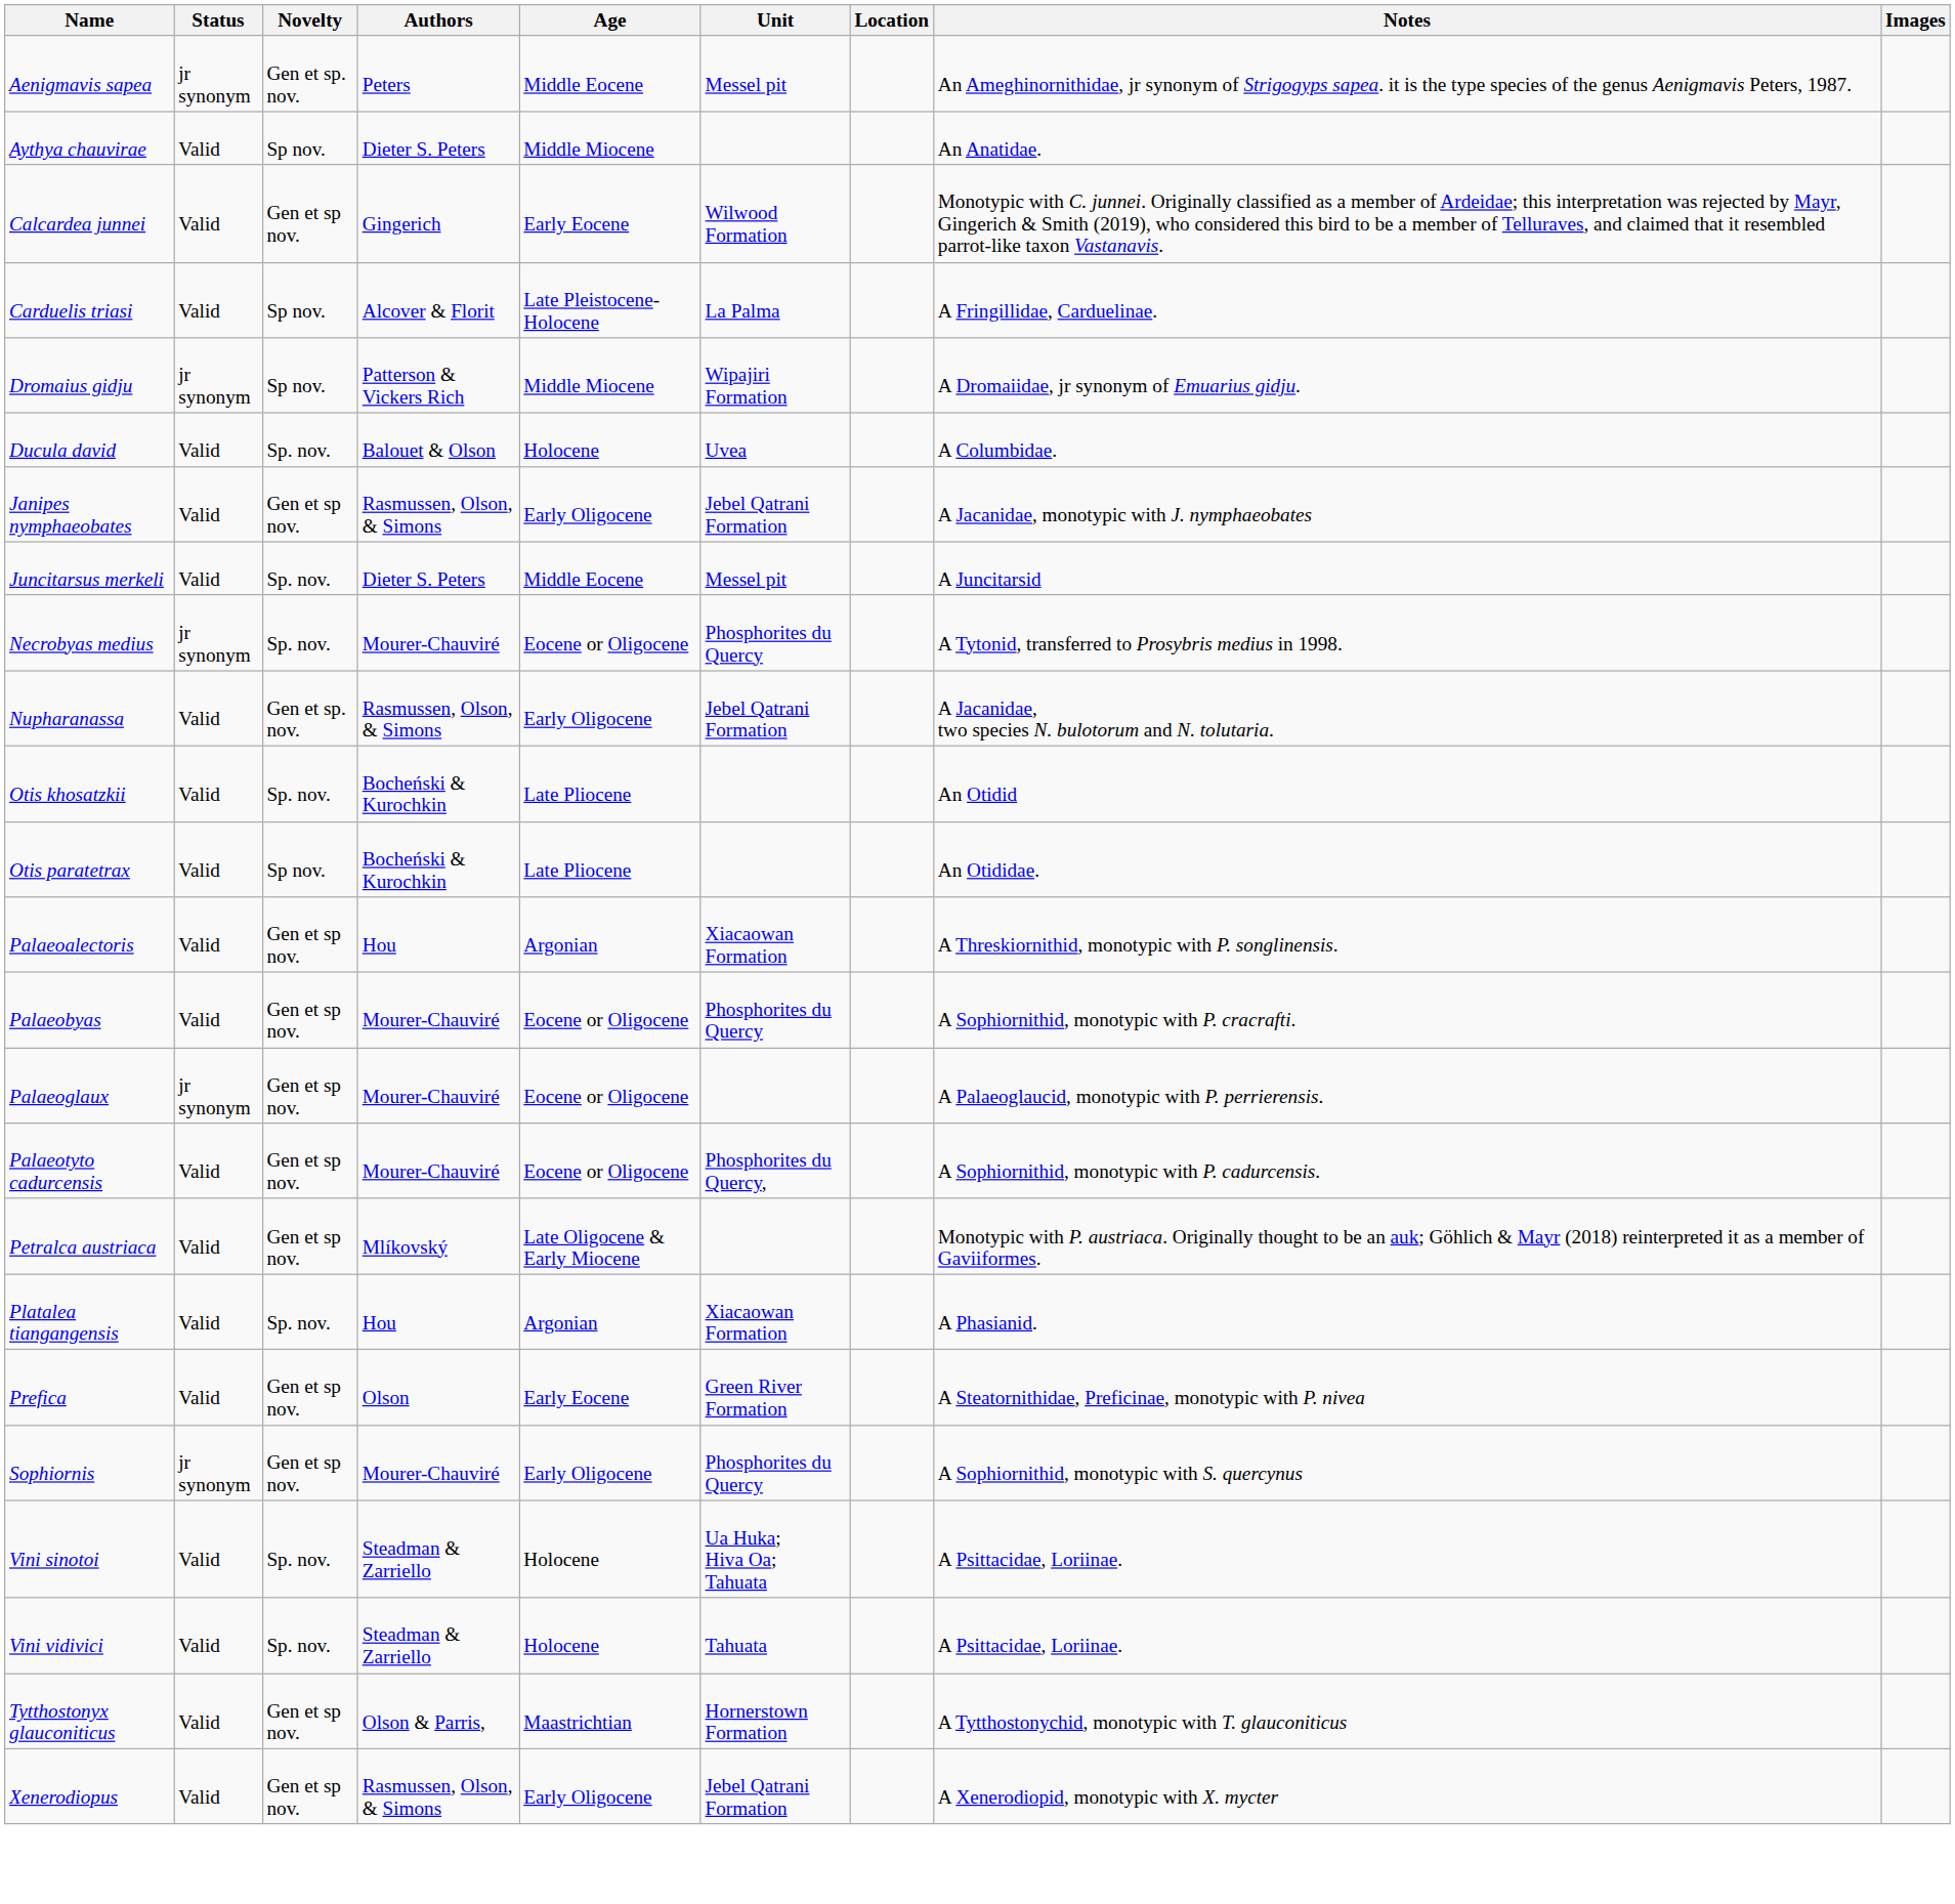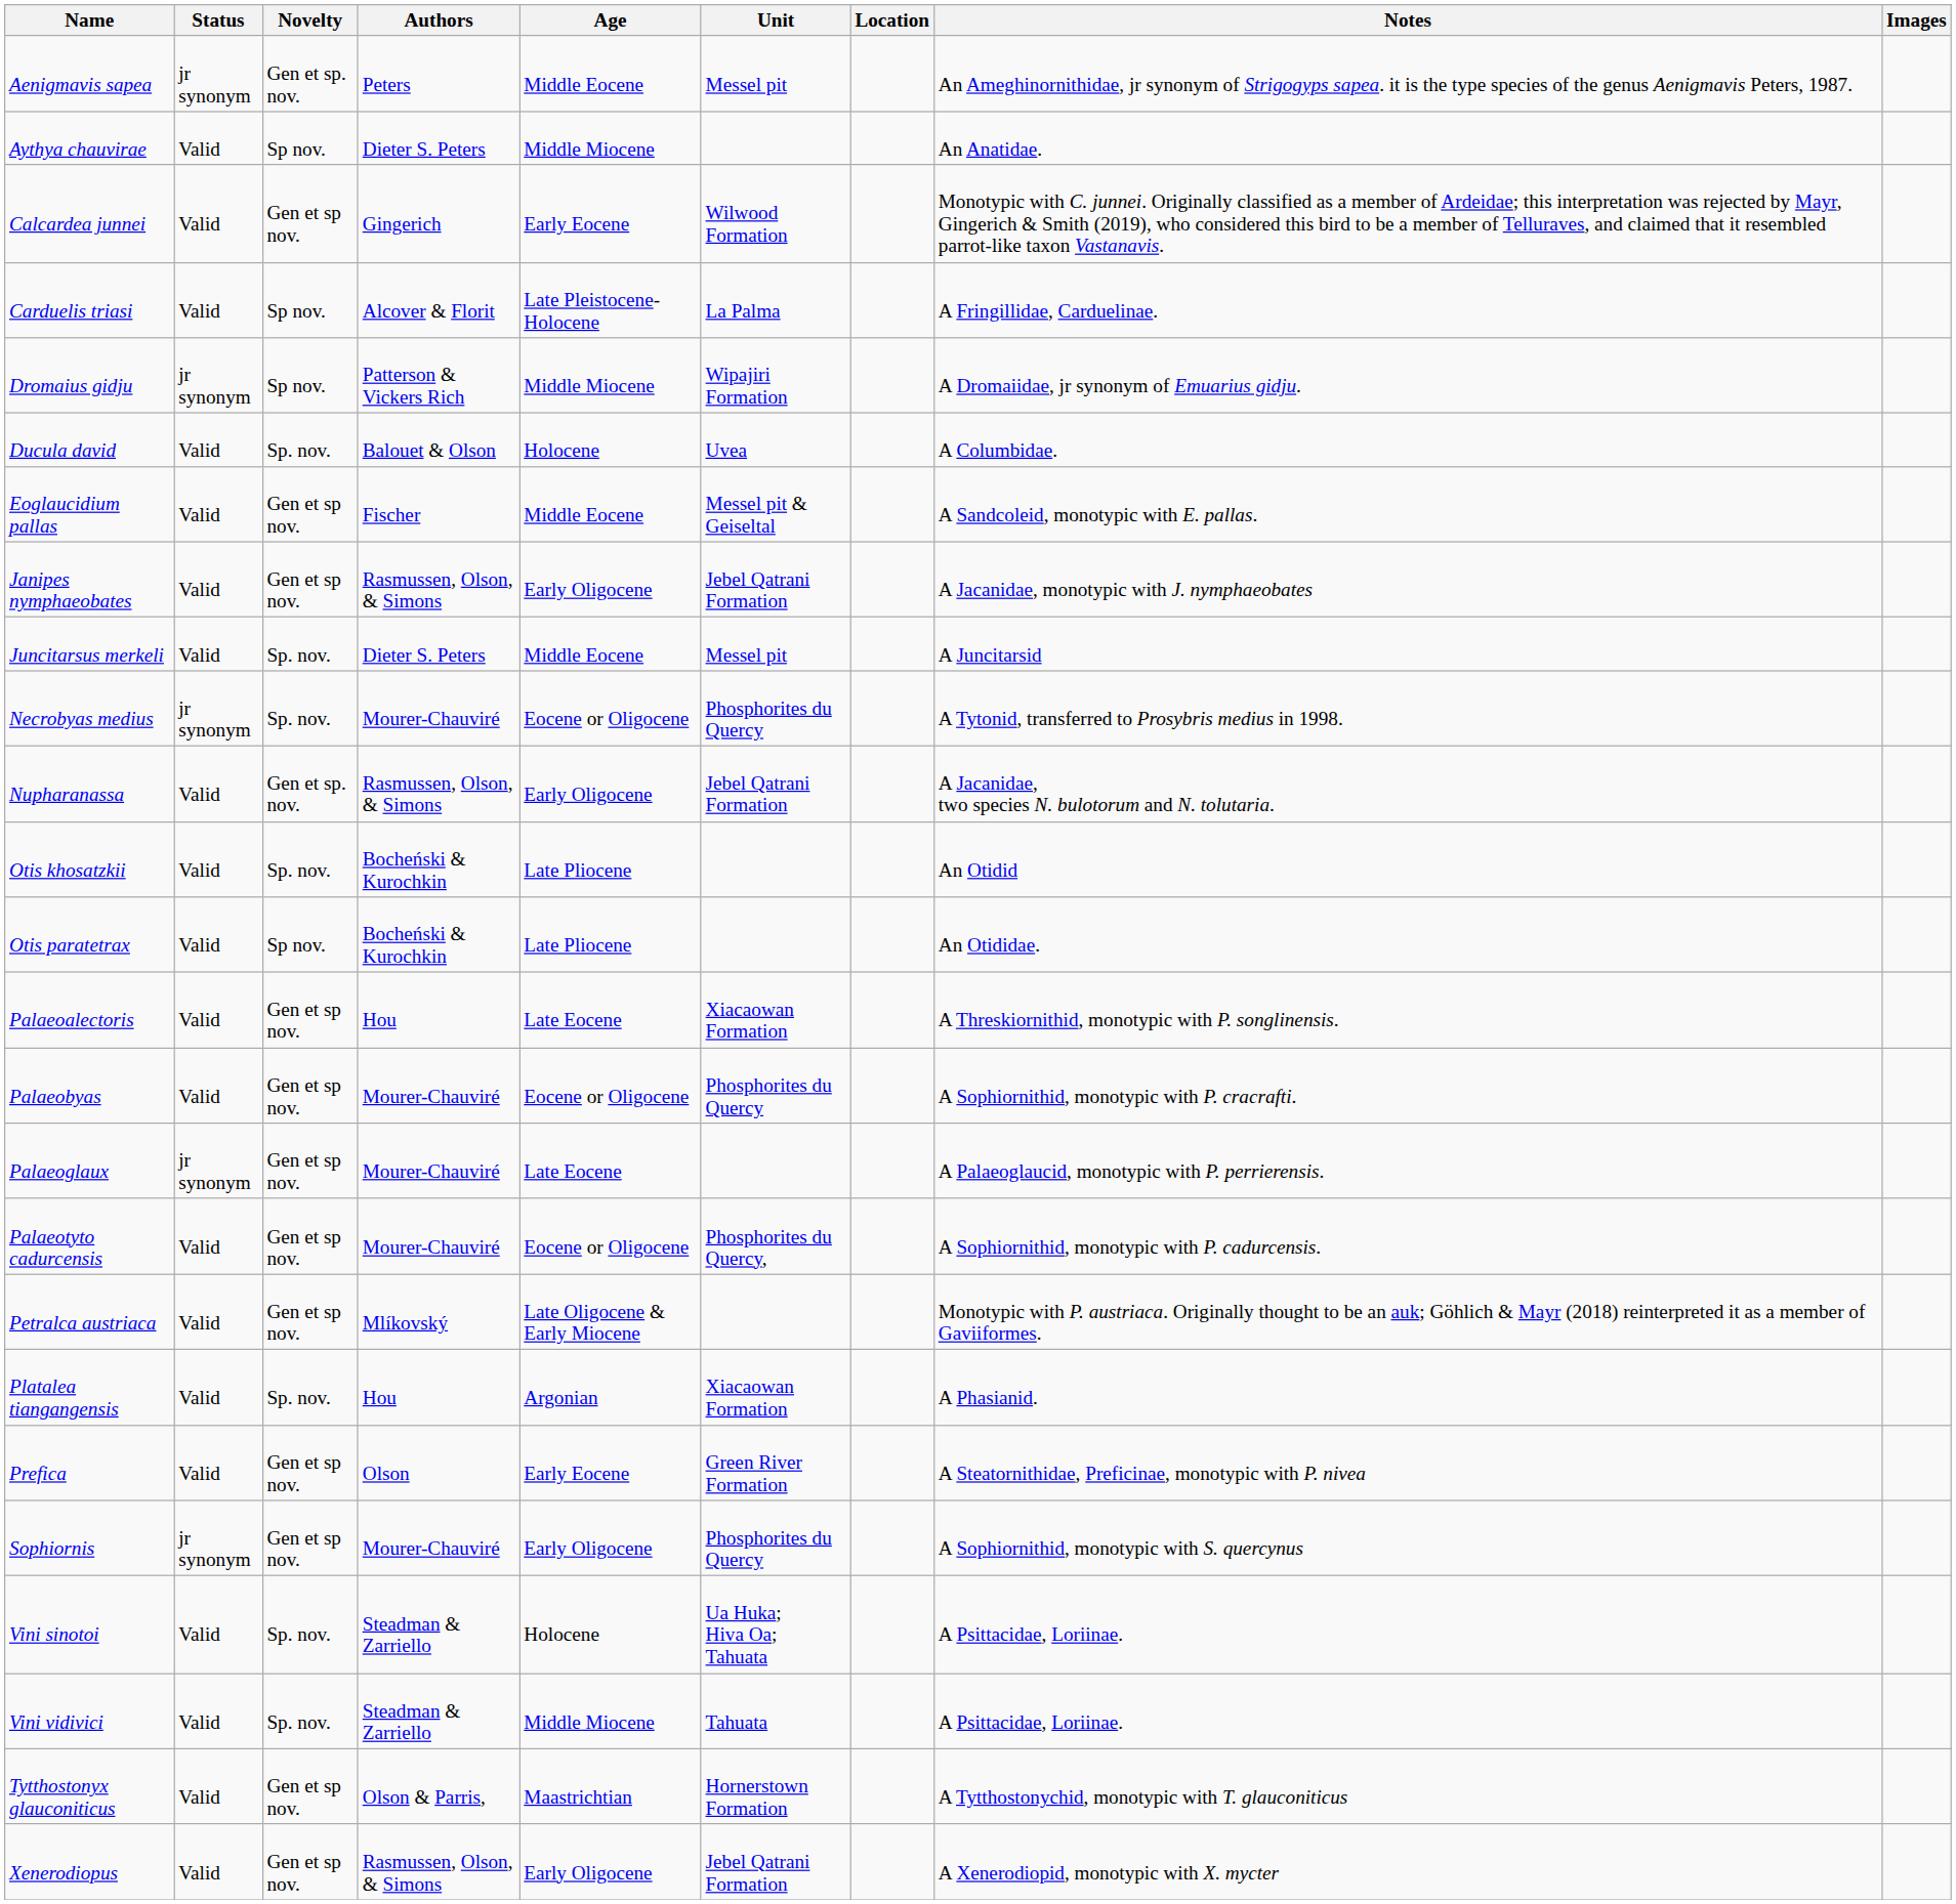 <table class="wikitable sortable" align="center" width="100%">
 <tr>
 <th>Name</th>
 <th>Status</th>
 <th>Novelty</th>
 <th>Authors</th>
 <th>Age</th>
 <th>Unit</th>
 <th>Location</th>
 <th>Notes</th>
 <th>Images</th>
 </tr>
 <tr>
 <td><br><em><a href='#'>Aenigmavis sapea</a></em> </td>
 <td><br>jr synonym</td>
 <td><br>Gen et sp. nov.</td>
 <td><br><a href='#'>Peters</a></td>
 <td><br><a href='#'>Middle Eocene</a></td>
 <td><br><a href='#'>Messel pit</a></td>
 <td><br></td>
 <td><br>An <a href='#'>Ameghinornithidae</a>, jr synonym of <em><a href='#'>Strigogyps sapea</a></em>. it is the type species of the genus <em>Aenigmavis</em> Peters, 1987.</td>
 <td></td>
 </tr>
 <tr>
 <td><br><em><a href='#'>Aythya chauvirae</a></em> </td>
 <td><br>Valid</td>
 <td><br>Sp nov.</td>
 <td><br><a href='#'>Dieter S. Peters</a></td>
 <td><br><a href='#'>Middle Miocene</a></td>
 <td></td>
 <td><br></td>
 <td><br>An <a href='#'>Anatidae</a>.</td>
 <td></td>
 </tr>
 <tr>
 <td><br><em><a href='#'>Calcardea junnei</a></em> </td>
 <td><br>Valid</td>
 <td><br>Gen et sp nov.</td>
 <td><br><a href='#'>Gingerich</a></td>
 <td><br><a href='#'>Early Eocene</a></td>
 <td><br><a href='#'>Wilwood Formation</a></td>
 <td><br></td>
 <td><br>Monotypic with <em>C. junnei</em>. Originally classified as a member of <a href='#'>Ardeidae</a>; this interpretation was rejected by <a href='#'>Mayr</a>, Gingerich & Smith (2019), who considered this bird to be a member of <a href='#'>Telluraves</a>, and claimed that it resembled parrot-like taxon <em><a href='#'>Vastanavis</a></em>.</td>
 <td></td>
 </tr>
 <tr>
 <td><br><em><a href='#'>Carduelis triasi</a></em> </td>
 <td><br>Valid</td>
 <td><br>Sp nov.</td>
 <td><br><a href='#'>Alcover</a> & <a href='#'>Florit</a></td>
 <td><br><a href='#'>Late Pleistocene</a>-<a href='#'>Holocene</a></td>
 <td><br><a href='#'>La Palma</a></td>
 <td><br></td>
 <td><br>A <a href='#'>Fringillidae</a>, <a href='#'>Carduelinae</a>.</td>
 <td></td>
 </tr>
 <tr>
 <td><br><em><a href='#'>Dromaius gidju</a></em> </td>
 <td><br>jr synonym</td>
 <td><br>Sp nov.</td>
 <td><br><a href='#'>Patterson</a> & <a href='#'>Vickers Rich</a></td>
 <td><br><a href='#'>Middle Miocene</a></td>
 <td><br><a href='#'>Wipajiri Formation</a></td>
 <td><br></td>
 <td><br>A <a href='#'>Dromaiidae</a>,  jr synonym of <em><a href='#'>Emuarius gidju</a></em>.</td>
 <td></td>
 </tr>
 <tr>
 <td><br><em><a href='#'>Ducula david</a></em> </td>
 <td><br>Valid</td>
 <td><br>Sp. nov.</td>
 <td><br><a href='#'>Balouet</a> & <a href='#'>Olson</a></td>
 <td><br><a href='#'>Holocene</a></td>
 <td><br><a href='#'>Uvea</a></td>
 <td><br></td>
 <td><br>A <a href='#'>Columbidae</a>.</td>
 <td></td>
 </tr>
 <tr>
+<td><br><em><a href='#'>Eoglaucidium pallas</a></em> </td>
+<td><br>Valid</td>
+<td><br>Gen et sp nov.</td>
+<td><br><a href='#'>Fischer</a></td>
+<td><br><a href='#'>Middle Eocene</a></td>
+<td><br><a href='#'>Messel pit</a> & <a href='#'>Geiseltal</a></td>
+<td><br></td>
+<td><br>A <a href='#'>Sandcoleid</a>, monotypic with <em>E. pallas</em>.</td>
+<td></td>
+</tr>
+<tr>
 <td><br><em><a href='#'>Janipes nymphaeobates</a></em> </td>
 <td><br>Valid</td>
 <td><br>Gen et sp nov.</td>
 <td><br><a href='#'>Rasmussen</a>, <a href='#'>Olson</a>, & <a href='#'>Simons</a></td>
 <td><br><a href='#'>Early Oligocene</a></td>
 <td><br><a href='#'>Jebel Qatrani Formation</a></td>
 <td><br></td>
 <td><br>A <a href='#'>Jacanidae</a>, monotypic with <em>J. nymphaeobates</em></td>
 <td></td>
 </tr>
 <tr>
 <td><br><em><a href='#'>Juncitarsus merkeli</a></em> </td>
 <td><br>Valid</td>
 <td><br>Sp. nov.</td>
 <td><br><a href='#'>Dieter S. Peters</a></td>
 <td><br><a href='#'>Middle Eocene</a></td>
 <td><br><a href='#'>Messel pit</a></td>
 <td><br></td>
 <td><br>A <a href='#'>Juncitarsid</a></td>
 <td></td>
 </tr>
 <tr>
 <td><br><em><a href='#'>Necrobyas medius</a></em> </td>
 <td><br>jr synonym</td>
 <td><br>Sp. nov.</td>
 <td><br><a href='#'>Mourer-Chauviré</a></td>
 <td><br><a href='#'>Eocene</a> or <a href='#'>Oligocene</a></td>
 <td><br><a href='#'>Phosphorites du Quercy</a></td>
 <td><br></td>
 <td><br>A <a href='#'>Tytonid</a>, transferred to <em>Prosybris medius</em> in 1998.</td>
 <td></td>
 </tr>
 <tr>
 <td><br><em><a href='#'>Nupharanassa</a></em> </td>
 <td><br>Valid</td>
 <td><br>Gen et sp. nov.</td>
 <td><br><a href='#'>Rasmussen</a>, <a href='#'>Olson</a>,  & <a href='#'>Simons</a></td>
 <td><br><a href='#'>Early Oligocene</a></td>
 <td><br><a href='#'>Jebel Qatrani Formation</a></td>
 <td><br></td>
 <td><br>A <a href='#'>Jacanidae</a>, <br>two species <em>N. bulotorum</em> and <em>N. tolutaria</em>.</td>
 <td></td>
 </tr>
 <tr>
 <td><br><em><a href='#'>Otis khosatzkii</a></em> </td>
 <td><br>Valid</td>
 <td><br>Sp. nov.</td>
 <td><br><a href='#'>Bocheński</a> & <a href='#'>Kurochkin</a></td>
 <td><br><a href='#'>Late Pliocene</a></td>
 <td></td>
 <td><br></td>
 <td><br>An <a href='#'>Otidid</a></td>
 <td></td>
 </tr>
 <tr>
 <td><br><em><a href='#'>Otis paratetrax</a></em> </td>
 <td><br>Valid</td>
 <td><br>Sp nov.</td>
 <td><br><a href='#'>Bocheński</a> &  <a href='#'>Kurochkin</a></td>
 <td><br><a href='#'>Late Pliocene</a></td>
 <td></td>
 <td><br><br> </td>
 <td><br>An <a href='#'>Otididae</a>.</td>
 <td></td>
 </tr>
 <tr>
 <td><br><em><a href='#'>Palaeoalectoris</a></em> </td>
 <td><br>Valid</td>
 <td><br>Gen et sp nov.</td>
 <td><br><a href='#'>Hou</a></td>
-<td><br><a href='#'>Argonian</a></td>
+<td><br><a href='#'>Late Eocene</a></td>
 <td><br><a href='#'>Xiacaowan Formation</a></td>
 <td><br></td>
 <td><br>A <a href='#'>Threskiornithid</a>, monotypic with <em>P. songlinensis</em>.</td>
 <td></td>
 </tr>
 <tr>
 <td><br><em><a href='#'>Palaeobyas</a></em> </td>
 <td><br>Valid</td>
 <td><br>Gen et sp nov.</td>
 <td><br><a href='#'>Mourer-Chauviré</a></td>
 <td><br><a href='#'>Eocene</a> or <a href='#'>Oligocene</a></td>
 <td><br><a href='#'>Phosphorites du Quercy</a></td>
 <td><br></td>
 <td><br>A <a href='#'>Sophiornithid</a>, monotypic with <em>P. cracrafti</em>.</td>
 <td></td>
 </tr>
 <tr>
 <td><br><em><a href='#'>Palaeoglaux</a></em> </td>
 <td><br>jr synonym</td>
 <td><br>Gen et sp nov.</td>
 <td><br><a href='#'>Mourer-Chauviré</a></td>
-<td><br><a href='#'>Eocene</a> or <a href='#'>Oligocene</a></td>
+<td><br><a href='#'>Late Eocene</a></td>
 <td></td>
 <td><br></td>
 <td><br>A <a href='#'>Palaeoglaucid</a>, monotypic with <em>P. perrierensis</em>.</td>
 <td></td>
 </tr>
 <tr>
 <td><br><em><a href='#'>Palaeotyto cadurcensis</a></em> </td>
 <td><br>Valid</td>
 <td><br>Gen et sp nov.</td>
 <td><br><a href='#'>Mourer-Chauviré</a></td>
 <td><br><a href='#'>Eocene</a> or <a href='#'>Oligocene</a></td>
 <td><br><a href='#'>Phosphorites du Quercy</a>,</td>
 <td><br></td>
 <td><br>A <a href='#'>Sophiornithid</a>, monotypic with <em>P. cadurcensis</em>.</td>
 <td></td>
 </tr>
 <tr>
 <td><br><em><a href='#'>Petralca austriaca</a></em> </td>
 <td><br>Valid</td>
 <td><br>Gen et sp nov.</td>
 <td><br><a href='#'>Mlíkovský</a></td>
 <td><br><a href='#'>Late Oligocene</a> & <a href='#'>Early Miocene</a></td>
 <td></td>
 <td><br></td>
 <td><br>Monotypic with <em>P. austriaca</em>. Originally thought to be an <a href='#'>auk</a>; Göhlich & <a href='#'>Mayr</a> (2018) reinterpreted it as a member of <a href='#'>Gaviiformes</a>.</td>
 <td></td>
 </tr>
 <tr>
 <td><br><em><a href='#'>Platalea tiangangensis</a></em> </td>
 <td><br>Valid</td>
 <td><br>Sp. nov.</td>
 <td><br><a href='#'>Hou</a></td>
 <td><br><a href='#'>Argonian</a></td>
 <td><br><a href='#'>Xiacaowan Formation</a></td>
 <td><br></td>
 <td><br>A <a href='#'>Phasianid</a>.</td>
 <td></td>
 </tr>
 <tr>
 <td><br><em><a href='#'>Prefica</a></em> </td>
 <td><br>Valid</td>
 <td><br>Gen et sp nov.</td>
 <td><br><a href='#'>Olson</a></td>
 <td><br><a href='#'>Early Eocene</a></td>
 <td><br><a href='#'>Green River Formation</a></td>
 <td><br></td>
 <td><br>A <a href='#'>Steatornithidae</a>, <a href='#'>Preficinae</a>, monotypic with <em>P. nivea</em></td>
 <td></td>
 </tr>
 <tr>
 <td><br><em><a href='#'>Sophiornis</a></em></td>
 <td><br>jr synonym</td>
 <td><br>Gen et sp nov.</td>
 <td><br><a href='#'>Mourer-Chauviré</a></td>
 <td><br><a href='#'>Early Oligocene</a></td>
 <td><br><a href='#'>Phosphorites du Quercy</a></td>
 <td><br></td>
 <td><br>A <a href='#'>Sophiornithid</a>, monotypic with <em>S. quercynus</em></td>
 <td></td>
 </tr>
 <tr>
 <td><br><em><a href='#'>Vini sinotoi</a></em> </td>
 <td><br>Valid</td>
 <td><br>Sp. nov.</td>
 <td><br><a href='#'>Steadman</a> & <a href='#'>Zarriello</a></td>
 <td><br>Holocene</td>
 <td><br><a href='#'>Ua Huka</a>;<br> <a href='#'>Hiva Oa</a>; <br> <a href='#'>Tahuata</a></td>
 <td><br></td>
 <td><br>A <a href='#'>Psittacidae</a>, <a href='#'>Loriinae</a>.</td>
 <td></td>
 </tr>
 <tr>
 <td><br><em><a href='#'>Vini vidivici</a></em> </td>
 <td><br>Valid</td>
 <td><br>Sp. nov.</td>
 <td><br><a href='#'>Steadman</a> & <a href='#'>Zarriello</a></td>
-<td><br><a href='#'>Holocene</a></td>
+<td><br><a href='#'>Middle Miocene</a></td>
 <td><br><a href='#'>Tahuata</a></td>
 <td><br></td>
 <td><br>A <a href='#'>Psittacidae</a>, <a href='#'>Loriinae</a>.</td>
 <td></td>
 </tr>
 <tr>
 <td><br><em><a href='#'>Tytthostonyx glauconiticus</a></em> </td>
 <td><br>Valid</td>
 <td><br>Gen et sp nov.</td>
 <td><br><a href='#'>Olson</a> &  <a href='#'>Parris</a>,</td>
 <td><br><a href='#'>Maastrichtian</a></td>
 <td><br><a href='#'>Hornerstown Formation</a></td>
 <td><br></td>
 <td><br>A <a href='#'>Tytthostonychid</a>, monotypic with <em>T. glauconiticus</em></td>
 <td></td>
 </tr>
 <tr>
 <td><br><em><a href='#'>Xenerodiopus</a></em> </td>
 <td><br>Valid</td>
 <td><br>Gen et sp nov.</td>
 <td><br><a href='#'>Rasmussen</a>, <a href='#'>Olson</a>, & <a href='#'>Simons</a></td>
 <td><br><a href='#'>Early Oligocene</a></td>
 <td><br><a href='#'>Jebel Qatrani Formation</a></td>
 <td><br></td>
 <td><br>A <a href='#'>Xenerodiopid</a>, monotypic with <em>X. mycter</em></td>
 <td></td>
 </tr>
 </table>
